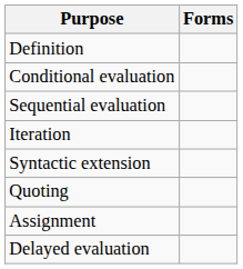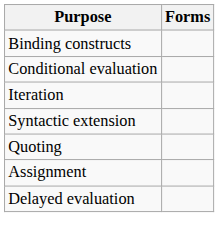 <table class="wikitable">
 <tr>
 <th>Purpose</th>
 <th>Forms</th>
 </tr>
 <tr>
-<td>Definition</td>
+<td>Binding constructs</td>
 <td></td>
 </tr>
 <tr>
 <td>Conditional evaluation</td>
-<td></td>
-</tr>
-<tr>
-<td>Sequential evaluation</td>
 <td></td>
 </tr>
 <tr>
 <td>Iteration</td>
 <td></td>
 </tr>
 <tr>
 <td>Syntactic extension</td>
 <td></td>
 </tr>
 <tr>
 <td>Quoting</td>
 <td></td>
 </tr>
 <tr>
 <td>Assignment</td>
 <td></td>
 </tr>
 <tr>
 <td>Delayed evaluation</td>
 <td></td>
 </tr>
 </table>
